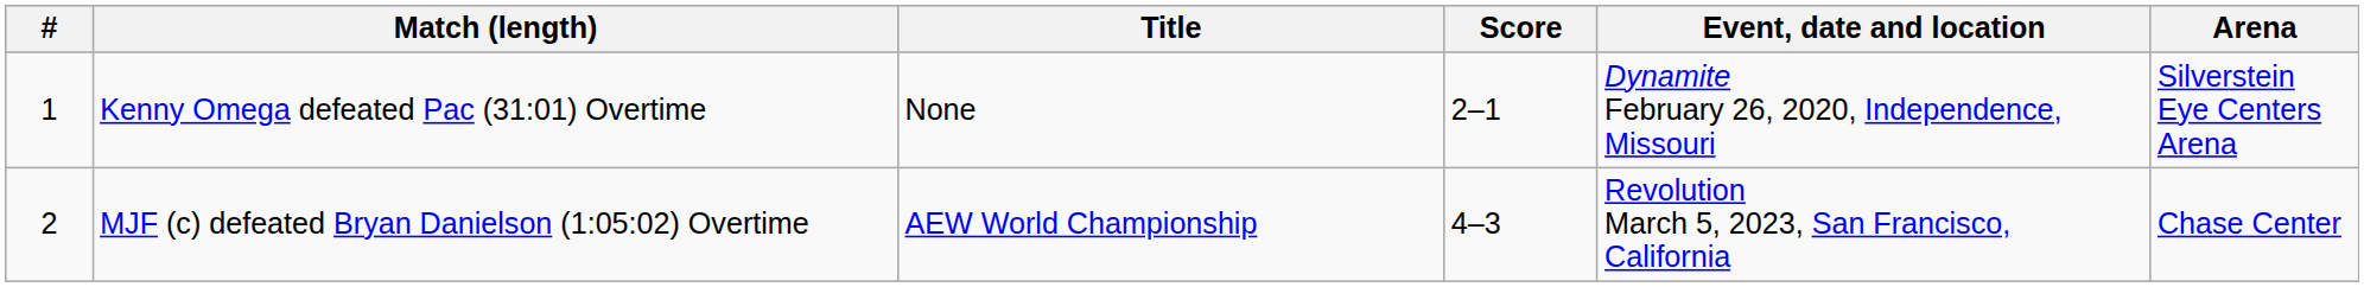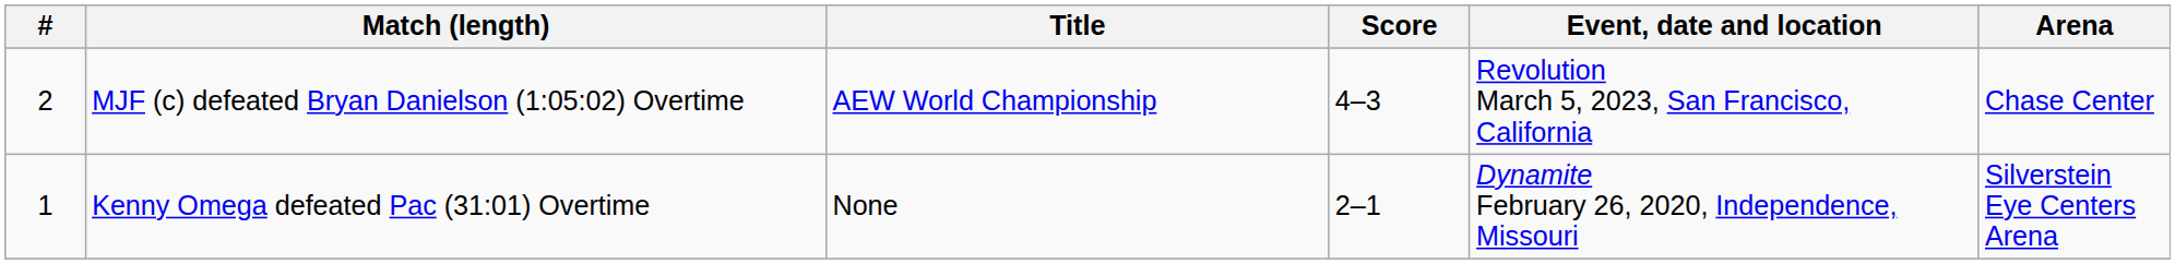 <table class="wikitable" style="width:100%">
 <tr>
 <th width="1%">#</th>
 <th width="10%">Match (length)</th>
 <th width="6%">Title</th>
 <th width="1%">Score</th>
 <th width="6%">Event, date and location</th>
 <th width="1%">Arena</th>
 </tr>
 <tr>
+<td align=center>2</td>
+<td><a href='#'>MJF</a> (c) defeated <a href='#'>Bryan Danielson</a> (1:05:02) Overtime</td>
+<td><a href='#'>AEW World Championship</a></td>
+<td>4–3</td>
+<td><a href='#'>Revolution</a><br>March 5, 2023, <a href='#'>San Francisco, California</a></td>
+<td><a href='#'>Chase Center</a></td>
+</tr>
+<tr>
 <td align=center>1</td>
 <td><a href='#'>Kenny Omega</a> defeated <a href='#'>Pac</a> (31:01) Overtime</td>
 <td>None</td>
 <td>2–1</td>
 <td><em><a href='#'>Dynamite</a></em><br>February 26, 2020, <a href='#'>Independence, Missouri</a></td>
 <td><a href='#'>Silverstein Eye Centers Arena</a></td>
 </tr>
-<tr>
-<td align=center>2</td>
-<td><a href='#'>MJF</a> (c) defeated <a href='#'>Bryan Danielson</a> (1:05:02) Overtime</td>
-<td><a href='#'>AEW World Championship</a></td>
-<td>4–3</td>
-<td><a href='#'>Revolution</a><br>March 5, 2023, <a href='#'>San Francisco, California</a></td>
-<td><a href='#'>Chase Center</a></td>
-</tr>
 </table>
